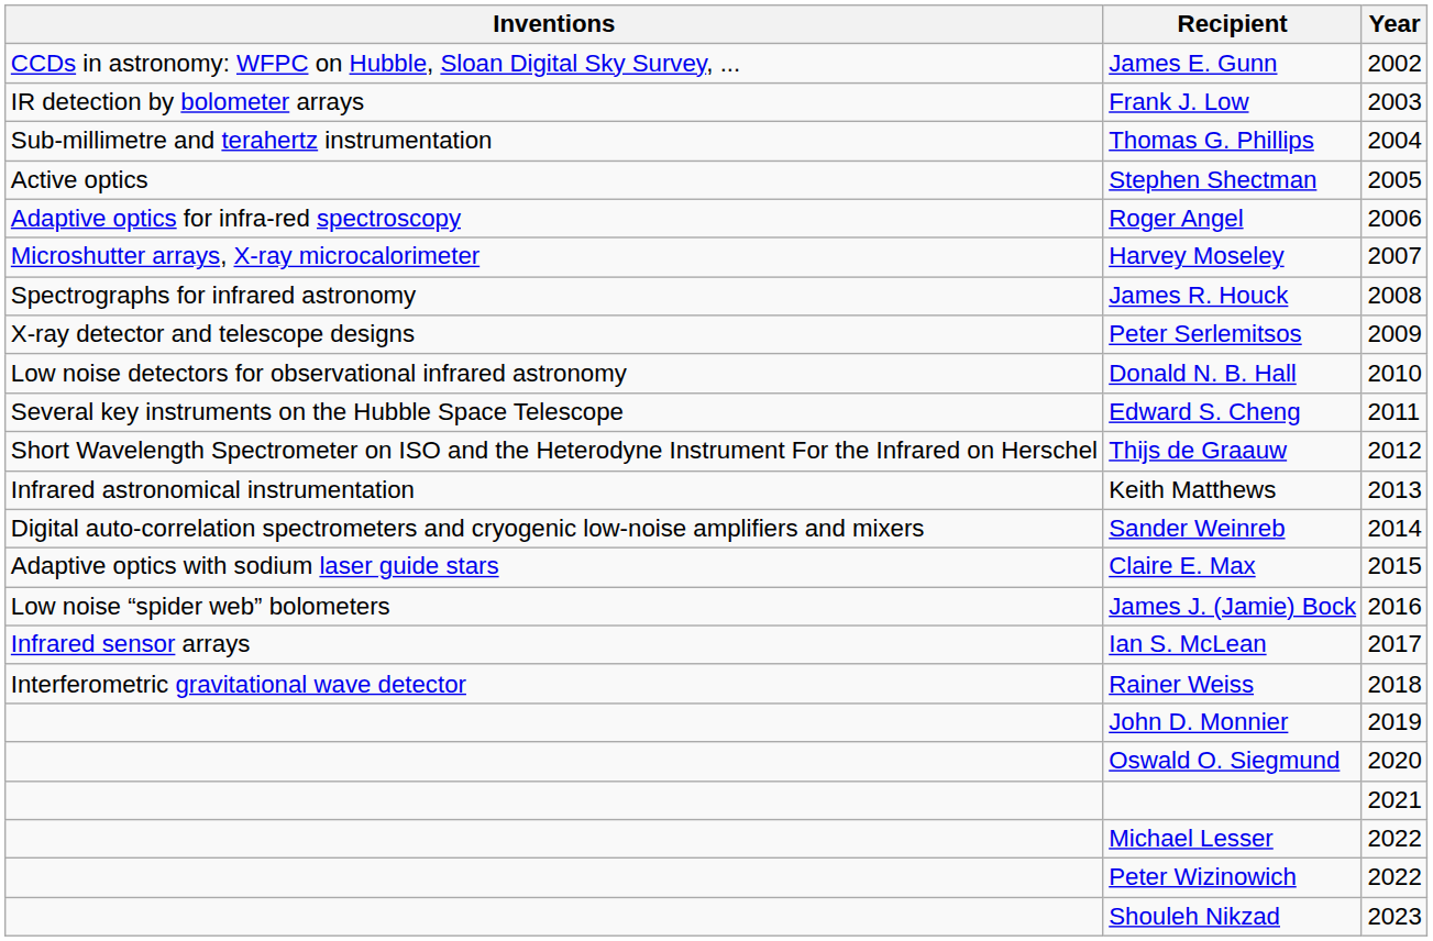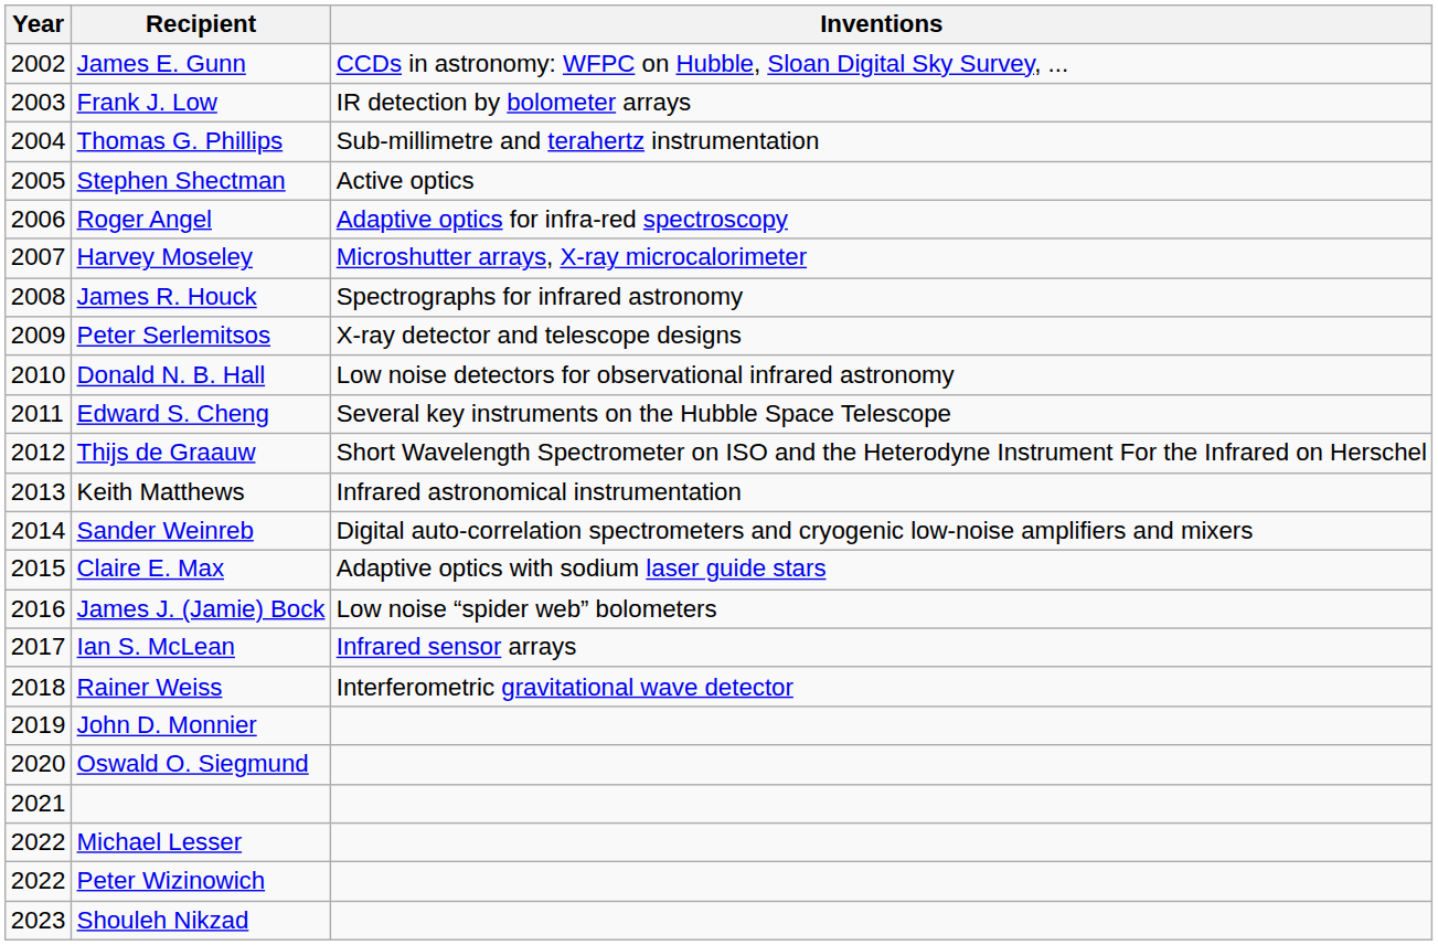 <table class="wikitable">
 <tr>
+<th>Year</th>
+<th>Recipient</th>
 <th>Inventions</th>
-<th>Recipient</th>
-<th>Year</th>
 </tr>
 <tr>
+<td>2002</td>
+<td><a href='#'>James E. Gunn</a></td>
 <td><a href='#'>CCDs</a> in astronomy: <a href='#'>WFPC</a> on <a href='#'>Hubble</a>, <a href='#'>Sloan Digital Sky Survey</a>, ...</td>
-<td><a href='#'>James E. Gunn</a></td>
-<td>2002</td>
 </tr>
 <tr>
+<td>2003</td>
+<td><a href='#'>Frank J. Low</a></td>
 <td>IR detection by <a href='#'>bolometer</a> arrays</td>
-<td><a href='#'>Frank J. Low</a></td>
-<td>2003</td>
 </tr>
 <tr>
+<td>2004</td>
+<td><a href='#'>Thomas G. Phillips</a></td>
 <td>Sub-millimetre and <a href='#'>terahertz</a> instrumentation</td>
-<td><a href='#'>Thomas G. Phillips</a></td>
-<td>2004</td>
 </tr>
 <tr>
+<td>2005</td>
+<td><a href='#'>Stephen Shectman</a></td>
 <td>Active optics</td>
-<td><a href='#'>Stephen Shectman</a></td>
-<td>2005</td>
 </tr>
 <tr>
+<td>2006</td>
+<td><a href='#'>Roger Angel</a></td>
 <td><a href='#'>Adaptive optics</a> for infra-red <a href='#'>spectroscopy</a></td>
-<td><a href='#'>Roger Angel</a></td>
-<td>2006</td>
 </tr>
 <tr>
+<td>2007</td>
+<td><a href='#'>Harvey Moseley</a></td>
 <td><a href='#'>Microshutter arrays</a>, <a href='#'>X-ray microcalorimeter</a></td>
-<td><a href='#'>Harvey Moseley</a></td>
-<td>2007</td>
 </tr>
 <tr>
+<td>2008</td>
+<td><a href='#'>James R. Houck</a></td>
 <td>Spectrographs for infrared astronomy</td>
-<td><a href='#'>James R. Houck</a></td>
-<td>2008</td>
 </tr>
 <tr>
+<td>2009</td>
+<td><a href='#'>Peter Serlemitsos</a></td>
 <td>X-ray detector and telescope designs</td>
-<td><a href='#'>Peter Serlemitsos</a></td>
-<td>2009</td>
 </tr>
 <tr>
+<td>2010</td>
+<td><a href='#'>Donald N. B. Hall</a></td>
 <td>Low noise detectors for observational infrared astronomy</td>
-<td><a href='#'>Donald N. B. Hall</a></td>
-<td>2010</td>
 </tr>
 <tr>
+<td>2011</td>
+<td><a href='#'>Edward S. Cheng</a></td>
 <td>Several key instruments on the Hubble Space Telescope</td>
-<td><a href='#'>Edward S. Cheng</a></td>
-<td>2011</td>
 </tr>
 <tr>
+<td>2012</td>
+<td><a href='#'>Thijs de Graauw</a></td>
 <td>Short Wavelength Spectrometer on ISO and the Heterodyne Instrument For the Infrared on Herschel</td>
-<td><a href='#'>Thijs de Graauw</a></td>
-<td>2012</td>
 </tr>
 <tr>
+<td>2013</td>
+<td>Keith Matthews</td>
 <td>Infrared astronomical instrumentation</td>
-<td>Keith Matthews</td>
-<td>2013</td>
 </tr>
 <tr>
+<td>2014</td>
+<td><a href='#'>Sander Weinreb</a></td>
 <td>Digital auto-correlation spectrometers and cryogenic low-noise amplifiers and mixers</td>
-<td><a href='#'>Sander Weinreb</a></td>
-<td>2014</td>
 </tr>
 <tr>
+<td>2015</td>
+<td><a href='#'>Claire E. Max</a></td>
 <td>Adaptive optics with sodium <a href='#'>laser guide stars</a></td>
-<td><a href='#'>Claire E. Max</a></td>
-<td>2015</td>
 </tr>
 <tr>
+<td>2016</td>
+<td><a href='#'>James J. (Jamie) Bock</a></td>
 <td>Low noise “spider web” bolometers</td>
-<td><a href='#'>James J. (Jamie) Bock</a></td>
-<td>2016</td>
 </tr>
 <tr>
+<td>2017</td>
+<td><a href='#'>Ian S. McLean</a></td>
 <td><a href='#'>Infrared sensor</a> arrays</td>
-<td><a href='#'>Ian S. McLean</a></td>
-<td>2017</td>
 </tr>
 <tr>
+<td>2018</td>
+<td><a href='#'>Rainer Weiss</a></td>
 <td>Interferometric <a href='#'>gravitational wave detector</a></td>
-<td><a href='#'>Rainer Weiss</a></td>
-<td>2018</td>
 </tr>
 <tr>
+<td>2019</td>
+<td><a href='#'>John D. Monnier</a></td>
 <td></td>
-<td><a href='#'>John D. Monnier</a></td>
-<td>2019</td>
 </tr>
 <tr>
+<td>2020</td>
+<td><a href='#'>Oswald O. Siegmund</a></td>
 <td></td>
-<td><a href='#'>Oswald O. Siegmund</a></td>
-<td>2020</td>
 </tr>
 <tr>
+<td>2021</td>
 <td></td>
 <td></td>
-<td>2021</td>
 </tr>
 <tr>
+<td>2022</td>
+<td><a href='#'>Michael Lesser</a></td>
 <td></td>
-<td><a href='#'>Michael Lesser</a></td>
-<td>2022</td>
 </tr>
 <tr>
+<td>2022</td>
+<td><a href='#'>Peter Wizinowich</a></td>
 <td></td>
-<td><a href='#'>Peter Wizinowich</a></td>
-<td>2022</td>
 </tr>
 <tr>
+<td>2023</td>
+<td><a href='#'>Shouleh Nikzad</a></td>
 <td></td>
-<td><a href='#'>Shouleh Nikzad</a></td>
-<td>2023</td>
 </tr>
 </table>
